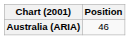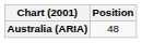 <table class="wikitable plainrowheaders">
 <tr>
 <th>Chart (2001)</th>
 <th>Position</th>
 </tr>
 <tr>
 <th scope="row">Australia (ARIA)</th>
-<td align="center">46</td>
+<td align="center">48</td>
 </tr>
 </table>
